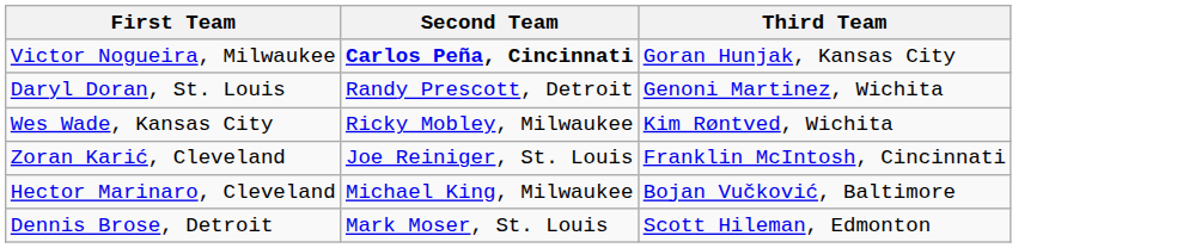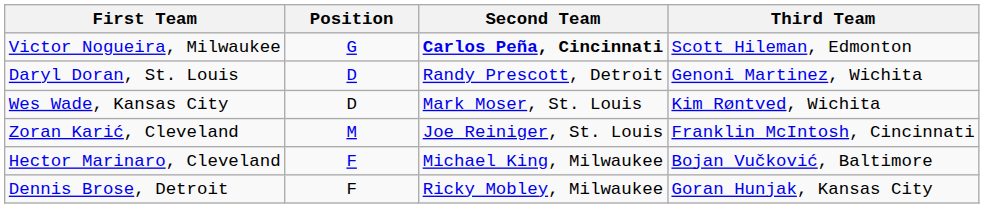 <table class="wikitable">
 <tr>
 <th>First Team</th>
+<th>  Position  </th>
 <th>Second Team</th>
 <th>Third Team</th>
 </tr>
 <tr>
 <td><a href='#'>Victor Nogueira</a>, Milwaukee</td>
+<td align=center><a href='#'>G</a></td>
 <td><strong><a href='#'>Carlos Peña</a>, Cincinnati</strong></td>
-<td><a href='#'>Goran Hunjak</a>, Kansas City</td>
+<td><a href='#'>Scott Hileman</a>, Edmonton</td>
 </tr>
 <tr>
 <td><a href='#'>Daryl Doran</a>, St. Louis</td>
+<td align=center><a href='#'>D</a></td>
 <td><a href='#'>Randy Prescott</a>, Detroit</td>
 <td><a href='#'>Genoni Martinez</a>, Wichita</td>
 </tr>
 <tr>
 <td><a href='#'>Wes Wade</a>, Kansas City</td>
-<td><a href='#'>Ricky Mobley</a>, Milwaukee</td>
+<td align=center>D</td>
+<td><a href='#'>Mark Moser</a>, St. Louis</td>
 <td><a href='#'>Kim Røntved</a>, Wichita</td>
 </tr>
 <tr>
 <td><a href='#'>Zoran Karić</a>, Cleveland</td>
+<td align=center><a href='#'>M</a></td>
 <td><a href='#'>Joe Reiniger</a>, St. Louis</td>
 <td><a href='#'>Franklin McIntosh</a>, Cincinnati</td>
 </tr>
 <tr>
 <td><a href='#'>Hector Marinaro</a>, Cleveland</td>
+<td align=center><a href='#'>F</a></td>
 <td><a href='#'>Michael King</a>, Milwaukee</td>
 <td><a href='#'>Bojan Vučković</a>, Baltimore</td>
 </tr>
 <tr>
 <td><a href='#'>Dennis Brose</a>, Detroit</td>
-<td><a href='#'>Mark Moser</a>, St. Louis</td>
-<td><a href='#'>Scott Hileman</a>, Edmonton</td>
+<td align=center>F</td>
+<td><a href='#'>Ricky Mobley</a>, Milwaukee</td>
+<td><a href='#'>Goran Hunjak</a>, Kansas City</td>
 </tr>
 </table>
